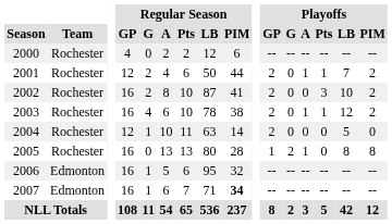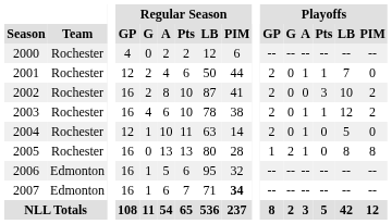 <table BORDER="0" CELLPADDING="3" CELLSPACING="0">
 <tr ALIGN="center" bgcolor="#e0e0e0">
 <th colspan="2" bgcolor="#ffffff"> </th>
 <th rowspan="99" bgcolor="#ffffff"> </th>
 <th colspan="6">Regular Season</th>
 <th rowspan="99" bgcolor="#ffffff"> </th>
 <th colspan="6">Playoffs</th>
 </tr>
 <tr ALIGN="center" bgcolor="#e0e0e0">
 <th>Season</th>
 <th>Team</th>
 <th>GP</th>
 <th>G</th>
 <th>A</th>
 <th>Pts</th>
 <th>LB</th>
 <th>PIM</th>
 <th>GP</th>
 <th>G</th>
 <th>A</th>
 <th>Pts</th>
 <th>LB</th>
 <th>PIM</th>
 </tr>
 <tr ALIGN="center" bgcolor="#f0f0f0">
 <td>2000</td>
 <td>Rochester</td>
 <td>4</td>
 <td>0</td>
 <td>2</td>
 <td>2</td>
 <td>12</td>
 <td>6</td>
 <td>--</td>
 <td>--</td>
 <td>--</td>
 <td>--</td>
 <td>--</td>
 <td>--</td>
 </tr>
 <tr ALIGN="center">
 <td>2001</td>
 <td>Rochester</td>
 <td>12</td>
 <td>2</td>
 <td>4</td>
 <td>6</td>
 <td>50</td>
 <td>44</td>
 <td>2</td>
 <td>0</td>
 <td>1</td>
 <td>1</td>
 <td>7</td>
-<td>2</td>
+<td>0</td>
 </tr>
 <tr ALIGN="center" bgcolor="#f0f0f0">
 <td>2002</td>
 <td>Rochester</td>
 <td>16</td>
 <td>2</td>
 <td>8</td>
 <td>10</td>
 <td>87</td>
 <td>41</td>
 <td>2</td>
 <td>0</td>
 <td>0</td>
 <td>3</td>
 <td>10</td>
 <td>2</td>
 </tr>
 <tr ALIGN="center">
 <td>2003</td>
 <td>Rochester</td>
 <td>16</td>
 <td>4</td>
 <td>6</td>
 <td>10</td>
 <td>78</td>
 <td>38</td>
 <td>2</td>
 <td>0</td>
 <td>1</td>
 <td>1</td>
 <td>12</td>
 <td>2</td>
 </tr>
 <tr ALIGN="center" bgcolor="#f0f0f0">
 <td>2004</td>
 <td>Rochester</td>
 <td>12</td>
 <td>1</td>
 <td>10</td>
 <td>11</td>
 <td>63</td>
 <td>14</td>
 <td>2</td>
 <td>0</td>
-<td>0</td>
+<td>1</td>
 <td>0</td>
 <td>5</td>
 <td>0</td>
 </tr>
 <tr ALIGN="center">
 <td>2005</td>
 <td>Rochester</td>
 <td>16</td>
 <td>0</td>
 <td>13</td>
 <td>13</td>
 <td>80</td>
 <td>28</td>
 <td>1</td>
 <td>2</td>
 <td>1</td>
 <td>0</td>
 <td>8</td>
 <td>8</td>
 </tr>
 <tr ALIGN="center" bgcolor="#f0f0f0">
 <td>2006</td>
 <td>Edmonton</td>
 <td>16</td>
 <td>1</td>
 <td>5</td>
 <td>6</td>
 <td>95</td>
 <td>32</td>
 <td>--</td>
 <td>--</td>
 <td>--</td>
 <td>--</td>
 <td>--</td>
 <td>--</td>
 </tr>
 <tr ALIGN="center">
 <td>2007</td>
 <td>Edmonton</td>
 <td>16</td>
 <td>1</td>
 <td>6</td>
 <td>7</td>
 <td>71</td>
 <td><strong>34</strong></td>
 <td>--</td>
 <td>--</td>
 <td>--</td>
 <td>--</td>
 <td>--</td>
 <td>--</td>
 </tr>
 <tr ALIGN="center" bgcolor="#e0e0e0">
 <th colspan="2">NLL Totals</th>
 <th>108</th>
 <th>11</th>
 <th>54</th>
 <th>65</th>
 <th>536</th>
 <th>237</th>
 <th>8</th>
 <th>2</th>
 <th>3</th>
 <th>5</th>
 <th>42</th>
 <th>12</th>
 </tr>
 </table>
